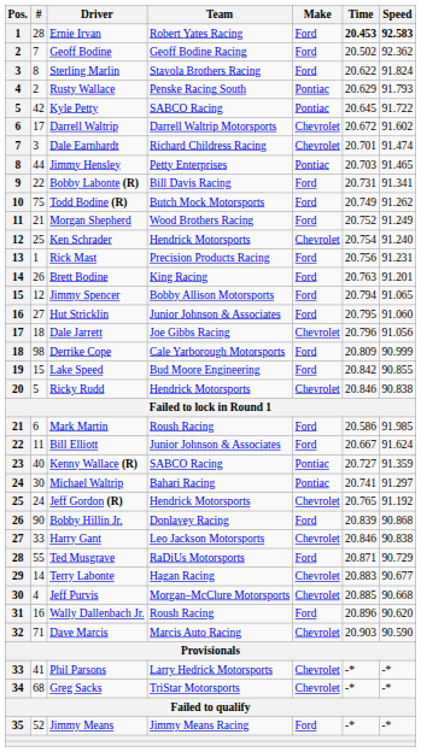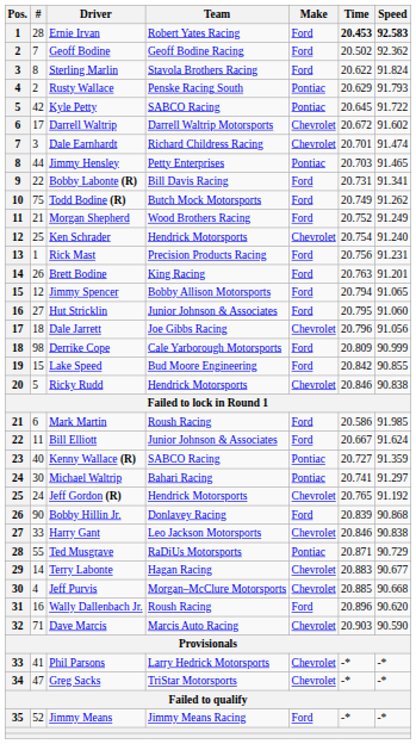 <table class="wikitable" style="font-size:95%">
 <tr>
 <th>Pos.</th>
 <th>#</th>
 <th>Driver</th>
 <th>Team</th>
 <th>Make</th>
 <th>Time</th>
 <th>Speed</th>
 </tr>
 <tr>
 <th>1</th>
 <td>28</td>
 <td><a href='#'>Ernie Irvan</a></td>
 <td><a href='#'>Robert Yates Racing</a></td>
 <td><a href='#'>Ford</a></td>
 <td><strong>20.453</strong></td>
 <td><strong>92.583</strong></td>
 </tr>
 <tr>
 <th>2</th>
 <td>7</td>
 <td><a href='#'>Geoff Bodine</a></td>
 <td><a href='#'>Geoff Bodine Racing</a></td>
 <td><a href='#'>Ford</a></td>
 <td>20.502</td>
 <td>92.362</td>
 </tr>
 <tr>
 <th>3</th>
 <td>8</td>
 <td><a href='#'>Sterling Marlin</a></td>
 <td><a href='#'>Stavola Brothers Racing</a></td>
 <td><a href='#'>Ford</a></td>
 <td>20.622</td>
 <td>91.824</td>
 </tr>
 <tr>
 <th>4</th>
 <td>2</td>
 <td><a href='#'>Rusty Wallace</a></td>
 <td><a href='#'>Penske Racing South</a></td>
 <td><a href='#'>Pontiac</a></td>
 <td>20.629</td>
 <td>91.793</td>
 </tr>
 <tr>
 <th>5</th>
 <td>42</td>
 <td><a href='#'>Kyle Petty</a></td>
 <td><a href='#'>SABCO Racing</a></td>
 <td><a href='#'>Pontiac</a></td>
 <td>20.645</td>
 <td>91.722</td>
 </tr>
 <tr>
 <th>6</th>
 <td>17</td>
 <td><a href='#'>Darrell Waltrip</a></td>
 <td><a href='#'>Darrell Waltrip Motorsports</a></td>
 <td><a href='#'>Chevrolet</a></td>
 <td>20.672</td>
 <td>91.602</td>
 </tr>
 <tr>
 <th>7</th>
 <td>3</td>
 <td><a href='#'>Dale Earnhardt</a></td>
 <td><a href='#'>Richard Childress Racing</a></td>
 <td><a href='#'>Chevrolet</a></td>
 <td>20.701</td>
 <td>91.474</td>
 </tr>
 <tr>
 <th>8</th>
 <td>44</td>
 <td><a href='#'>Jimmy Hensley</a></td>
 <td><a href='#'>Petty Enterprises</a></td>
 <td><a href='#'>Pontiac</a></td>
 <td>20.703</td>
 <td>91.465</td>
 </tr>
 <tr>
 <th>9</th>
 <td>22</td>
 <td><a href='#'>Bobby Labonte</a> <strong>(R)</strong></td>
 <td><a href='#'>Bill Davis Racing</a></td>
 <td><a href='#'>Ford</a></td>
 <td>20.731</td>
 <td>91.341</td>
 </tr>
 <tr>
 <th>10</th>
 <td>75</td>
 <td><a href='#'>Todd Bodine</a> <strong>(R)</strong></td>
 <td><a href='#'>Butch Mock Motorsports</a></td>
 <td><a href='#'>Ford</a></td>
 <td>20.749</td>
 <td>91.262</td>
 </tr>
 <tr>
 <th>11</th>
 <td>21</td>
 <td><a href='#'>Morgan Shepherd</a></td>
 <td><a href='#'>Wood Brothers Racing</a></td>
 <td><a href='#'>Ford</a></td>
 <td>20.752</td>
 <td>91.249</td>
 </tr>
 <tr>
 <th>12</th>
 <td>25</td>
 <td><a href='#'>Ken Schrader</a></td>
 <td><a href='#'>Hendrick Motorsports</a></td>
 <td><a href='#'>Chevrolet</a></td>
 <td>20.754</td>
 <td>91.240</td>
 </tr>
 <tr>
 <th>13</th>
 <td>1</td>
 <td><a href='#'>Rick Mast</a></td>
 <td><a href='#'>Precision Products Racing</a></td>
 <td><a href='#'>Ford</a></td>
 <td>20.756</td>
 <td>91.231</td>
 </tr>
 <tr>
 <th>14</th>
 <td>26</td>
 <td><a href='#'>Brett Bodine</a></td>
 <td><a href='#'>King Racing</a></td>
 <td><a href='#'>Ford</a></td>
 <td>20.763</td>
 <td>91.201</td>
 </tr>
 <tr>
 <th>15</th>
 <td>12</td>
 <td><a href='#'>Jimmy Spencer</a></td>
 <td><a href='#'>Bobby Allison Motorsports</a></td>
 <td><a href='#'>Ford</a></td>
 <td>20.794</td>
 <td>91.065</td>
 </tr>
 <tr>
 <th>16</th>
 <td>27</td>
 <td><a href='#'>Hut Stricklin</a></td>
 <td><a href='#'>Junior Johnson & Associates</a></td>
 <td><a href='#'>Ford</a></td>
 <td>20.795</td>
 <td>91.060</td>
 </tr>
 <tr>
 <th>17</th>
 <td>18</td>
 <td><a href='#'>Dale Jarrett</a></td>
 <td><a href='#'>Joe Gibbs Racing</a></td>
 <td><a href='#'>Chevrolet</a></td>
 <td>20.796</td>
 <td>91.056</td>
 </tr>
 <tr>
 <th>18</th>
 <td>98</td>
 <td><a href='#'>Derrike Cope</a></td>
 <td><a href='#'>Cale Yarborough Motorsports</a></td>
 <td><a href='#'>Ford</a></td>
 <td>20.809</td>
 <td>90.999</td>
 </tr>
 <tr>
 <th>19</th>
 <td>15</td>
 <td><a href='#'>Lake Speed</a></td>
 <td><a href='#'>Bud Moore Engineering</a></td>
 <td><a href='#'>Ford</a></td>
 <td>20.842</td>
 <td>90.855</td>
 </tr>
 <tr>
 <th>20</th>
 <td>5</td>
 <td><a href='#'>Ricky Rudd</a></td>
 <td><a href='#'>Hendrick Motorsports</a></td>
 <td><a href='#'>Chevrolet</a></td>
 <td>20.846</td>
 <td>90.838</td>
 </tr>
 <tr>
 <th colspan="7">Failed to lock in Round 1</th>
 </tr>
 <tr>
 <th>21</th>
 <td>6</td>
 <td><a href='#'>Mark Martin</a></td>
 <td><a href='#'>Roush Racing</a></td>
 <td><a href='#'>Ford</a></td>
 <td>20.586</td>
 <td>91.985</td>
 </tr>
 <tr>
 <th>22</th>
 <td>11</td>
 <td><a href='#'>Bill Elliott</a></td>
 <td><a href='#'>Junior Johnson & Associates</a></td>
 <td><a href='#'>Ford</a></td>
 <td>20.667</td>
 <td>91.624</td>
 </tr>
 <tr>
 <th>23</th>
 <td>40</td>
 <td><a href='#'>Kenny Wallace</a> <strong>(R)</strong></td>
 <td><a href='#'>SABCO Racing</a></td>
 <td><a href='#'>Pontiac</a></td>
 <td>20.727</td>
 <td>91.359</td>
 </tr>
 <tr>
 <th>24</th>
 <td>30</td>
 <td><a href='#'>Michael Waltrip</a></td>
 <td><a href='#'>Bahari Racing</a></td>
 <td><a href='#'>Pontiac</a></td>
 <td>20.741</td>
 <td>91.297</td>
 </tr>
 <tr>
 <th>25</th>
 <td>24</td>
 <td><a href='#'>Jeff Gordon</a> <strong>(R)</strong></td>
 <td><a href='#'>Hendrick Motorsports</a></td>
 <td><a href='#'>Chevrolet</a></td>
 <td>20.765</td>
 <td>91.192</td>
 </tr>
 <tr>
 <th>26</th>
 <td>90</td>
 <td><a href='#'>Bobby Hillin Jr.</a></td>
 <td><a href='#'>Donlavey Racing</a></td>
 <td><a href='#'>Ford</a></td>
 <td>20.839</td>
 <td>90.868</td>
 </tr>
 <tr>
 <th>27</th>
 <td>33</td>
 <td><a href='#'>Harry Gant</a></td>
 <td><a href='#'>Leo Jackson Motorsports</a></td>
 <td><a href='#'>Chevrolet</a></td>
 <td>20.846</td>
 <td>90.838</td>
 </tr>
 <tr>
 <th>28</th>
 <td>55</td>
 <td><a href='#'>Ted Musgrave</a></td>
 <td><a href='#'>RaDiUs Motorsports</a></td>
-<td><a href='#'>Ford</a></td>
+<td><a href='#'>Pontiac</a></td>
 <td>20.871</td>
 <td>90.729</td>
 </tr>
 <tr>
 <th>29</th>
 <td>14</td>
 <td><a href='#'>Terry Labonte</a></td>
 <td><a href='#'>Hagan Racing</a></td>
 <td><a href='#'>Chevrolet</a></td>
 <td>20.883</td>
 <td>90.677</td>
 </tr>
 <tr>
 <th>30</th>
 <td>4</td>
 <td><a href='#'>Jeff Purvis</a></td>
 <td><a href='#'>Morgan–McClure Motorsports</a></td>
 <td><a href='#'>Chevrolet</a></td>
 <td>20.885</td>
 <td>90.668</td>
 </tr>
 <tr>
 <th>31</th>
 <td>16</td>
 <td><a href='#'>Wally Dallenbach Jr.</a></td>
 <td><a href='#'>Roush Racing</a></td>
 <td><a href='#'>Ford</a></td>
 <td>20.896</td>
 <td>90.620</td>
 </tr>
 <tr>
 <th>32</th>
 <td>71</td>
 <td><a href='#'>Dave Marcis</a></td>
 <td><a href='#'>Marcis Auto Racing</a></td>
 <td><a href='#'>Chevrolet</a></td>
 <td>20.903</td>
 <td>90.590</td>
 </tr>
 <tr>
 <th colspan="7">Provisionals</th>
 </tr>
 <tr>
 <th>33</th>
 <td>41</td>
 <td><a href='#'>Phil Parsons</a></td>
 <td><a href='#'>Larry Hedrick Motorsports</a></td>
 <td><a href='#'>Chevrolet</a></td>
 <td>-*</td>
 <td>-*</td>
 </tr>
 <tr>
 <th>34</th>
-<td>68</td>
+<td>47</td>
 <td><a href='#'>Greg Sacks</a></td>
 <td><a href='#'>TriStar Motorsports</a></td>
 <td><a href='#'>Chevrolet</a></td>
 <td>-*</td>
 <td>-*</td>
 </tr>
 <tr>
 <th colspan="7">Failed to qualify</th>
 </tr>
 <tr>
 <th>35</th>
 <td>52</td>
 <td><a href='#'>Jimmy Means</a></td>
 <td><a href='#'>Jimmy Means Racing</a></td>
 <td><a href='#'>Ford</a></td>
 <td>-*</td>
 <td>-*</td>
 </tr>
 <tr>
 <th colspan="7"></th>
 </tr>
 <tr>
 <th colspan="7"></th>
 </tr>
 </table>
